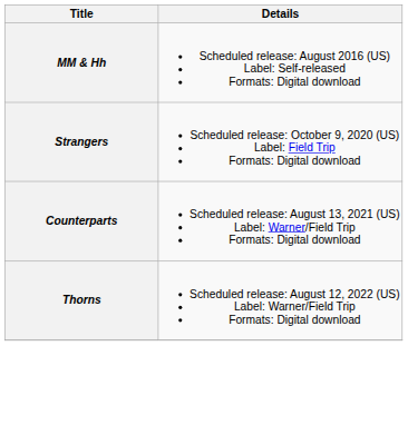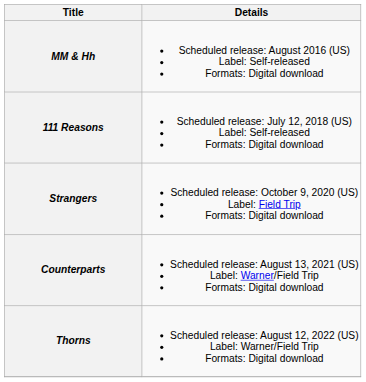 <table class="wikitable plainrowheaders" style="text-align:center">
 <tr>
 <th scope="col" style="width:13em">Title</th>
 <th scope="col">Details</th>
 </tr>
 <tr>
 <th scope="row"><em>MM & Hh</em></th>
 <td><br><ul><li>Scheduled release: August 2016 (US)</li><li>Label: Self-released</li><li>Formats: Digital download</li></ul></td>
+</tr>
+<tr>
+<th scope="row"><em>111 Reasons</em></th>
+<td><br><ul><li>Scheduled release: July 12, 2018 (US)</li><li>Label: Self-released</li><li>Formats: Digital download</li></ul></td>
 </tr>
 <tr>
 <th scope="row"><em>Strangers</em></th>
 <td><br><ul><li>Scheduled release: October 9, 2020 (US)</li><li>Label: <a href='#'>Field Trip</a></li><li>Formats: Digital download</li></ul></td>
 </tr>
 <tr>
 <th scope="row"><em>Counterparts</em></th>
 <td><br><ul><li>Scheduled release: August 13, 2021 (US)</li><li>Label: <a href='#'>Warner</a>/Field Trip</li><li>Formats: Digital download</li></ul></td>
 </tr>
 <tr>
 <th scope="row"><em>Thorns</em></th>
 <td><br><ul><li>Scheduled release: August 12, 2022 (US)</li><li>Label: Warner/Field Trip</li><li>Formats: Digital download</li></ul></td>
 </tr>
 <tr>
 </tr>
 </table>
